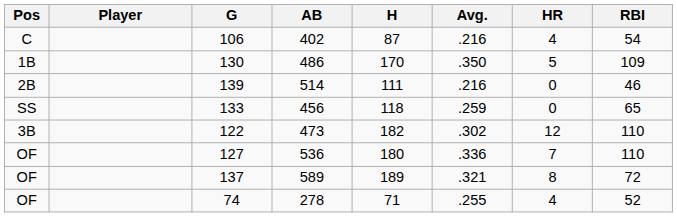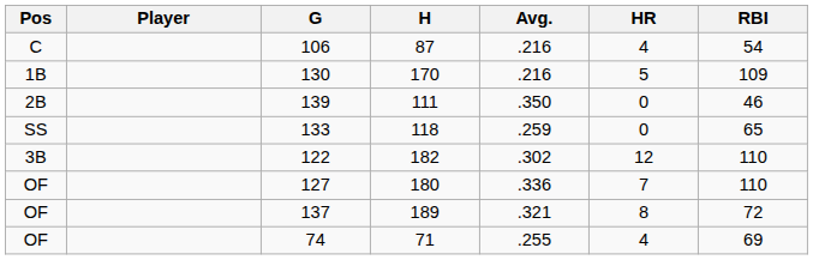 <table class="wikitable sortable">
 <tr>
 <th bgcolor="#DDDDFF" width="5%">Pos</th>
 <th bgcolor="#DDDDFF" width="16%">Player</th>
 <th bgcolor="#DDDDFF" width="9%">G</th>
-<th bgcolor="#DDDDFF" width="9%">AB</th>
 <th bgcolor="#DDDDFF" width="9%">H</th>
 <th bgcolor="#DDDDFF" width="9%">Avg.</th>
 <th bgcolor="#DDDDFF" width="9%">HR</th>
 <th bgcolor="#DDDDFF" width="9%">RBI</th>
 </tr>
 <tr align="center">
 <td>C</td>
 <td></td>
 <td>106</td>
-<td>402</td>
 <td>87</td>
 <td>.216</td>
 <td>4</td>
 <td>54</td>
 </tr>
 <tr align="center">
 <td>1B</td>
 <td></td>
 <td>130</td>
-<td>486</td>
 <td>170</td>
-<td>.350</td>
+<td>.216</td>
 <td>5</td>
 <td>109</td>
 </tr>
 <tr align="center">
 <td>2B</td>
 <td></td>
 <td>139</td>
-<td>514</td>
 <td>111</td>
-<td>.216</td>
+<td>.350</td>
 <td>0</td>
 <td>46</td>
 </tr>
 <tr align="center">
 <td>SS</td>
 <td></td>
 <td>133</td>
-<td>456</td>
 <td>118</td>
 <td>.259</td>
 <td>0</td>
 <td>65</td>
 </tr>
 <tr align="center">
 <td>3B</td>
 <td></td>
 <td>122</td>
-<td>473</td>
 <td>182</td>
 <td>.302</td>
 <td>12</td>
 <td>110</td>
 </tr>
 <tr align="center">
 <td>OF</td>
 <td></td>
 <td>127</td>
-<td>536</td>
 <td>180</td>
 <td>.336</td>
 <td>7</td>
 <td>110</td>
 </tr>
 <tr align="center">
 <td>OF</td>
 <td></td>
 <td>137</td>
-<td>589</td>
 <td>189</td>
 <td>.321</td>
 <td>8</td>
 <td>72</td>
 </tr>
 <tr align="center">
 <td>OF</td>
 <td></td>
 <td>74</td>
-<td>278</td>
 <td>71</td>
 <td>.255</td>
 <td>4</td>
-<td>52</td>
+<td>69</td>
 </tr>
 </table>
